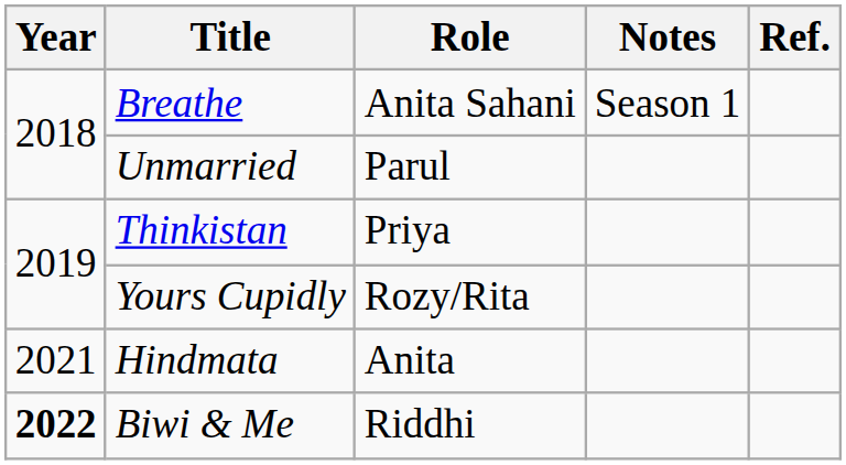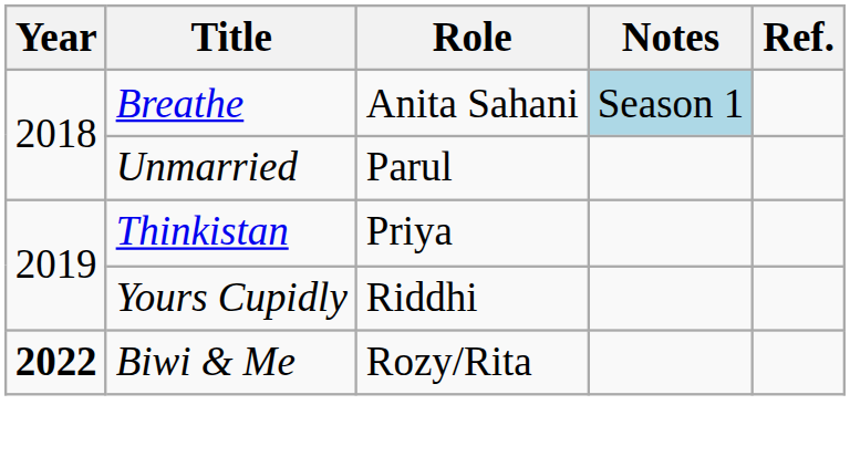 <table class="wikitable sortable">
 <tr>
 <th>Year</th>
 <th>Title</th>
 <th>Role</th>
 <th>Notes</th>
 <th>Ref.</th>
 </tr>
 <tr>
 <td rowspan="2">2018</td>
 <td><em><a href='#'>Breathe</a></em></td>
 <td>Anita Sahani</td>
-<td>Season 1</td>
+<td style="background: lightblue;">Season 1</td>
 <td></td>
 </tr>
 <tr>
 <td><em>Unmarried</em></td>
 <td>Parul</td>
 <td></td>
 <td></td>
 </tr>
 <tr>
 <td rowspan="2">2019</td>
 <td><em><a href='#'>Thinkistan</a></em></td>
 <td>Priya</td>
 <td></td>
 <td></td>
 </tr>
 <tr>
 <td><em>Yours Cupidly</em></td>
-<td>Rozy/Rita</td>
-<td></td>
-<td></td>
-</tr>
-<tr>
-<td>2021</td>
-<td><em>Hindmata</em></td>
-<td>Anita</td>
+<td>Riddhi</td>
 <td></td>
 <td></td>
 </tr>
 <tr>
 <td><strong>2022</strong></td>
 <td><em>Biwi & Me</em></td>
-<td>Riddhi</td>
+<td>Rozy/Rita</td>
 <td></td>
 <td></td>
 </tr>
 </table>
